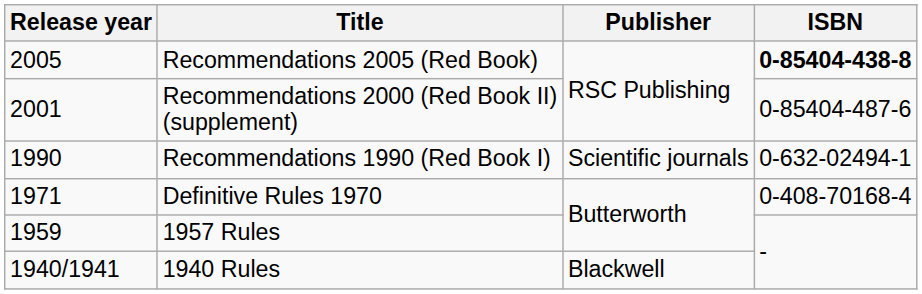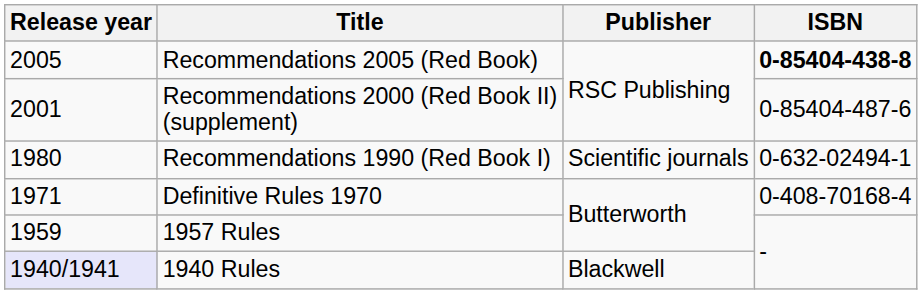 <table class="wikitable">
 <tr>
 <th>Release year</th>
 <th>Title</th>
 <th>Publisher</th>
 <th>ISBN</th>
 </tr>
 <tr>
 <td>2005</td>
 <td>Recommendations 2005 (Red Book)</td>
 <td rowspan="2">RSC Publishing</td>
 <td><strong>0-85404-438-8</strong></td>
 </tr>
 <tr>
 <td>2001</td>
 <td>Recommendations 2000 (Red Book II)<br>(supplement)</td>
 <td>0-85404-487-6</td>
 </tr>
 <tr>
-<td>1990</td>
+<td>1980</td>
 <td>Recommendations 1990 (Red Book I)</td>
 <td>Scientific journals</td>
 <td>0-632-02494-1</td>
 </tr>
 <tr>
 <td>1971</td>
 <td>Definitive Rules 1970 </td>
 <td rowspan="2">Butterworth</td>
 <td>0-408-70168-4</td>
 </tr>
 <tr>
 <td>1959</td>
 <td>1957 Rules</td>
 <td rowspan="2">-</td>
 </tr>
 <tr>
-<td>1940/1941</td>
+<td style="background: lavender;">1940/1941</td>
 <td>1940 Rules</td>
 <td>Blackwell</td>
 </tr>
 </table>
